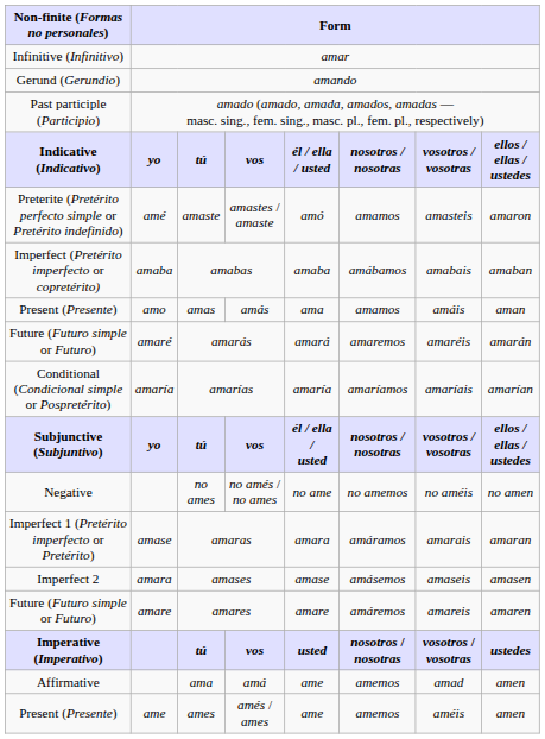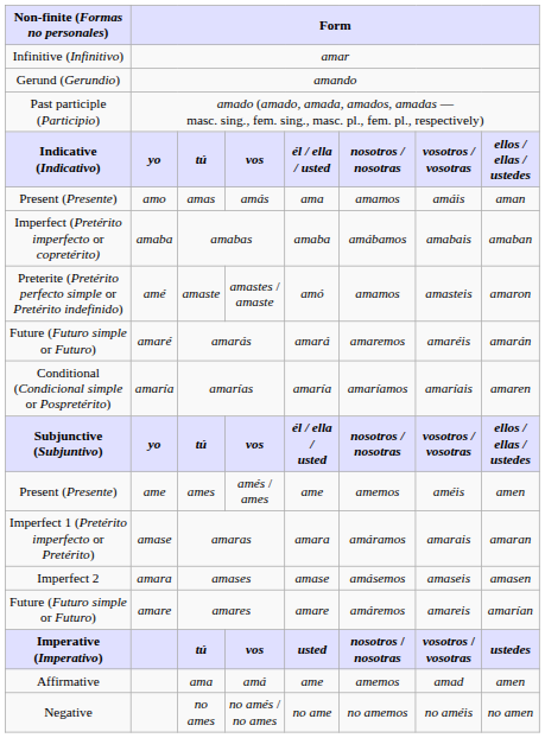 <table border="2" cellpadding="4" cellspacing="0" style="margin: 1em 1em 1em 0; background: #f9f9f9; border: 1px #aaa solid; border-collapse: collapse; font-size: 95%;">
 <tr>
 <th bgcolor="#E0E0FF">Non-finite (<em>Formas no personales</em>)</th>
 <th colspan="7" bgcolor="#E0E0FF">Form</th>
 </tr>
 <tr align = "center">
 <td>Infinitive (<em>Infinitivo</em>)</td>
 <td colspan="7"><em>amar</em></td>
 </tr>
 <tr align = "center">
 <td>Gerund (<em>Gerundio</em>)</td>
 <td colspan="7"><em>amando</em></td>
 </tr>
 <tr align = "center">
 <td>Past participle (<em>Participio</em>)</td>
 <td colspan="7"><em>amado</em> (<em>amado</em>, <em>amada</em>, <em>amados</em>, <em>amadas</em> —<br>masc. sing., fem. sing., masc. pl., fem. pl., respectively)</td>
 </tr>
 <tr align = "center">
 <th bgcolor="#E0E0FF">Indicative (<em>Indicativo</em>)</th>
 <th bgcolor="#E0E0FF"><em>yo</em></th>
 <th bgcolor="#E0E0FF"><em>tú</em></th>
 <th bgcolor="#E0E0FF"><em>vos</em></th>
 <th bgcolor="#E0E0FF"><em>él / ella / usted</em></th>
 <th bgcolor="#E0E0FF"><em>nosotros / nosotras</em></th>
 <th bgcolor="#E0E0FF"><em>vosotros / vosotras</em></th>
 <th bgcolor="#E0E0FF"><em>ellos / ellas /<br>ustedes</em></th>
 </tr>
 <tr align = "center">
-<td>Preterite (<em>Pretérito perfecto simple</em> or <em>Pretérito indefinido</em>)</td>
-<td><em>amé</em></td>
-<td><em>amaste</em></td>
-<td><em>amastes</em> / <em>amaste</em></td>
-<td><em>amó</em></td>
+<td>Present (<em>Presente</em>)</td>
+<td><em>amo</em></td>
+<td><em>amas</em></td>
+<td><em>amás</em></td>
+<td><em>ama</em></td>
 <td><em>amamos</em></td>
-<td><em>amasteis</em></td>
-<td><em>amaron</em></td>
+<td><em>amáis</em></td>
+<td><em>aman</em></td>
 </tr>
 <tr align = "center">
 <td>Imperfect (<em>Pretérito imperfecto</em> or <em>copretérito)</em></td>
 <td><em>amaba</em></td>
 <td colspan="2"><em>amabas</em></td>
 <td><em>amaba</em></td>
 <td><em>amábamos</em></td>
 <td><em>amabais</em></td>
 <td><em>amaban</em></td>
 </tr>
 <tr align = "center">
-<td>Present (<em>Presente</em>)</td>
-<td><em>amo</em></td>
-<td><em>amas</em></td>
-<td><em>amás</em></td>
-<td><em>ama</em></td>
+<td>Preterite (<em>Pretérito perfecto simple</em> or <em>Pretérito indefinido</em>)</td>
+<td><em>amé</em></td>
+<td><em>amaste</em></td>
+<td><em>amastes</em> / <em>amaste</em></td>
+<td><em>amó</em></td>
 <td><em>amamos</em></td>
-<td><em>amáis</em></td>
-<td><em>aman</em></td>
+<td><em>amasteis</em></td>
+<td><em>amaron</em></td>
 </tr>
 <tr align = "center">
 <td>Future (<em>Futuro simple</em> or <em>Futuro</em>)</td>
 <td><em>amaré</em></td>
 <td colspan="2"><em>amarás</em></td>
 <td><em>amará</em></td>
 <td><em>amaremos</em></td>
 <td><em>amaréis</em></td>
 <td><em>amarán</em></td>
 </tr>
 <tr align = "center">
 <td>Conditional (<em>Condicional simple</em> or <em>Pospretérito</em>)</td>
 <td><em>amaría</em></td>
 <td colspan="2"><em>amarías</em></td>
 <td><em>amaría</em></td>
 <td><em>amaríamos</em></td>
 <td><em>amaríais</em></td>
-<td><em>amarían</em></td>
+<td><em>amaren</em></td>
 </tr>
 <tr align = "center">
 <th bgcolor="#E0E0FF">Subjunctive (<em>Subjuntivo</em>)</th>
 <th bgcolor="#E0E0FF"><em>yo</em></th>
 <th bgcolor="#E0E0FF"><em>tú</em></th>
 <th bgcolor="#E0E0FF"><em>vos </em></th>
 <th bgcolor="#E0E0FF"><em>él / ella /<br> usted</em></th>
 <th bgcolor="#E0E0FF"><em>nosotros /<br>nosotras</em></th>
 <th bgcolor="#E0E0FF"><em>vosotros /<br>vosotras</em></th>
 <th bgcolor="#E0E0FF"><em>ellos / ellas /<br>ustedes</em></th>
 </tr>
 <tr align = "center">
-<td>Negative</td>
-<td> </td>
-<td><em>no ames</em></td>
-<td><em>no amés</em> /<br><em>no ames</em></td>
-<td><em>no ame</em></td>
-<td><em>no amemos</em></td>
-<td><em>no améis</em></td>
-<td><em>no amen</em></td>
+<td>Present (<em>Presente</em>)</td>
+<td><em>ame</em></td>
+<td><em>ames</em></td>
+<td><em>amés</em> / <em>ames</em></td>
+<td><em>ame</em></td>
+<td><em>amemos</em></td>
+<td><em>améis</em></td>
+<td><em>amen</em></td>
 </tr>
 <tr align = "center">
 <td>Imperfect 1 (<em>Pretérito imperfecto</em> or <em>Pretérito</em>)</td>
 <td><em>amase</em></td>
 <td colspan="2"><em>amaras</em></td>
 <td><em>amara</em></td>
 <td><em>amáramos</em></td>
 <td><em>amarais</em></td>
 <td><em>amaran</em></td>
 </tr>
 <tr align = "center">
 <td>Imperfect 2</td>
 <td><em>amara</em></td>
 <td colspan="2"><em>amases</em></td>
 <td><em>amase</em></td>
 <td><em>amásemos</em></td>
 <td><em>amaseis</em></td>
 <td><em>amasen</em></td>
 </tr>
 <tr align = "center">
 <td>Future (<em>Futuro simple</em> or <em>Futuro</em>)</td>
 <td><em>amare</em></td>
 <td colspan="2"><em>amares</em></td>
 <td><em>amare</em></td>
 <td><em>amáremos</em></td>
 <td><em>amareis</em></td>
-<td><em>amaren</em></td>
+<td><em>amarían</em></td>
 </tr>
 <tr align = "center">
 <th bgcolor="#E0E0FF">Imperative (<em>Imperativo</em>)</th>
 <th bgcolor="#E0E0FF"> </th>
 <th bgcolor="#E0E0FF"><em>tú</em></th>
 <th bgcolor="#E0E0FF"><em>vos </em></th>
 <th bgcolor="#E0E0FF"><em>usted</em></th>
 <th bgcolor="#E0E0FF"><em>nosotros</em> /<br> <em>nosotras</em></th>
 <th bgcolor="#E0E0FF"><em>vosotros</em> /<br> <em>vosotras</em></th>
 <th bgcolor="#E0E0FF"><em>ustedes</em></th>
 </tr>
 <tr align = "center">
 <td>Affirmative</td>
 <td> </td>
 <td><em>ama</em></td>
 <td><em>amá</em></td>
 <td><em>ame</em></td>
 <td><em>amemos</em></td>
 <td><em>amad</em> </td>
 <td><em>amen</em></td>
 </tr>
 <tr align = "center">
-<td>Present (<em>Presente</em>)</td>
-<td><em>ame</em></td>
-<td><em>ames</em></td>
-<td><em>amés</em> / <em>ames</em></td>
-<td><em>ame</em></td>
-<td><em>amemos</em></td>
-<td><em>améis</em></td>
-<td><em>amen</em></td>
+<td>Negative</td>
+<td> </td>
+<td><em>no ames</em></td>
+<td><em>no amés</em> /<br><em>no ames</em></td>
+<td><em>no ame</em></td>
+<td><em>no amemos</em></td>
+<td><em>no améis</em></td>
+<td><em>no amen</em></td>
 </tr>
 </table>
